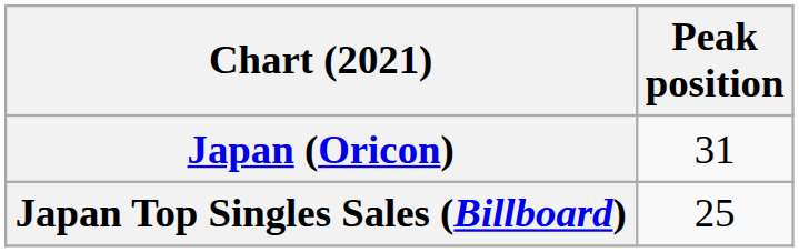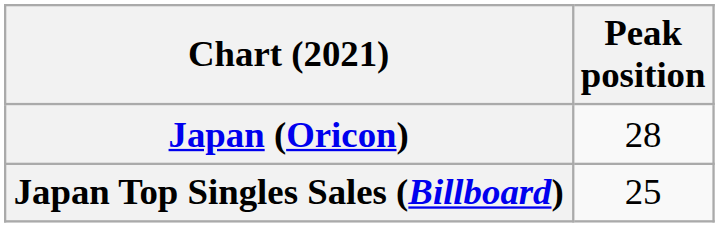 <table class="wikitable sortable plainrowheaders">
 <tr>
 <th>Chart (2021)</th>
 <th>Peak<br>position</th>
 </tr>
 <tr>
 <th scope="row"><a href='#'>Japan</a> (<a href='#'>Oricon</a>)</th>
-<td align="center">31</td>
+<td align="center">28</td>
 </tr>
 <tr>
 <th scope="row">Japan Top Singles Sales (<em><a href='#'>Billboard</a></em>)</th>
 <td align="center">25</td>
 </tr>
 </table>
